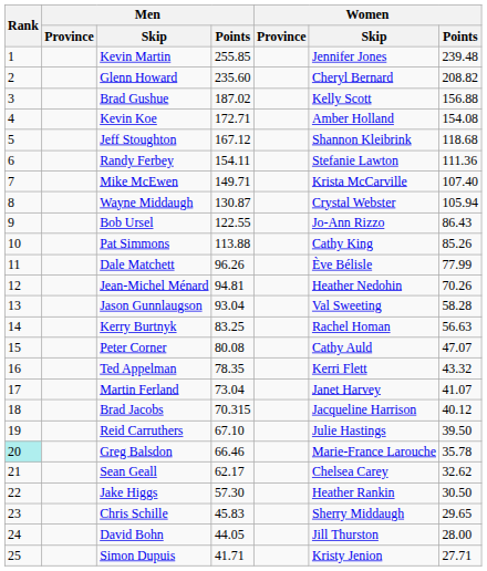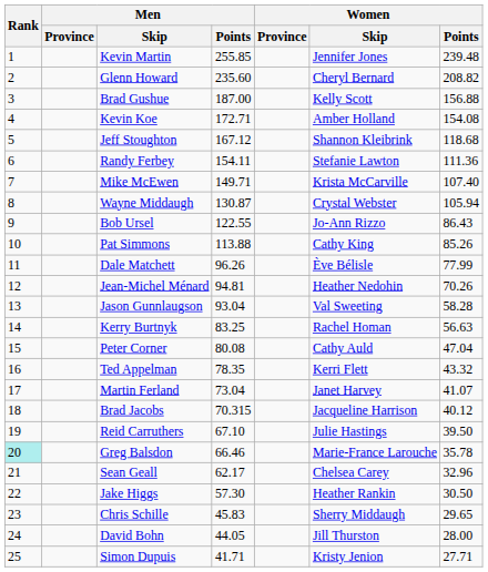 <table class="wikitable">
 <tr>
 <th rowspan="2">Rank</th>
 <th colspan="3">Men</th>
 <th colspan="3">Women</th>
 </tr>
 <tr>
 <th>Province</th>
 <th>Skip</th>
 <th>Points</th>
 <th>Province</th>
 <th>Skip</th>
 <th>Points</th>
 </tr>
 <tr>
 <td>1</td>
 <td></td>
 <td><a href='#'>Kevin Martin</a></td>
 <td>255.85</td>
 <td></td>
 <td><a href='#'>Jennifer Jones</a></td>
 <td>239.48</td>
 </tr>
 <tr>
 <td>2</td>
 <td></td>
 <td><a href='#'>Glenn Howard</a></td>
 <td>235.60</td>
 <td></td>
 <td><a href='#'>Cheryl Bernard</a></td>
 <td>208.82</td>
 </tr>
 <tr>
 <td>3</td>
 <td></td>
 <td><a href='#'>Brad Gushue</a></td>
-<td>187.02</td>
+<td>187.00</td>
 <td></td>
 <td><a href='#'>Kelly Scott</a></td>
 <td>156.88</td>
 </tr>
 <tr>
 <td>4</td>
 <td></td>
 <td><a href='#'>Kevin Koe</a></td>
 <td>172.71</td>
 <td></td>
 <td><a href='#'>Amber Holland</a></td>
 <td>154.08</td>
 </tr>
 <tr>
 <td>5</td>
 <td></td>
 <td><a href='#'>Jeff Stoughton</a></td>
 <td>167.12</td>
 <td></td>
 <td><a href='#'>Shannon Kleibrink</a></td>
 <td>118.68</td>
 </tr>
 <tr>
 <td>6</td>
 <td></td>
 <td><a href='#'>Randy Ferbey</a></td>
 <td>154.11</td>
 <td></td>
 <td><a href='#'>Stefanie Lawton</a></td>
 <td>111.36</td>
 </tr>
 <tr>
 <td>7</td>
 <td></td>
 <td><a href='#'>Mike McEwen</a></td>
 <td>149.71</td>
 <td></td>
 <td><a href='#'>Krista McCarville</a></td>
 <td>107.40</td>
 </tr>
 <tr>
 <td>8</td>
 <td></td>
 <td><a href='#'>Wayne Middaugh</a></td>
 <td>130.87</td>
 <td></td>
 <td><a href='#'>Crystal Webster</a></td>
 <td>105.94</td>
 </tr>
 <tr>
 <td>9</td>
 <td></td>
 <td><a href='#'>Bob Ursel</a></td>
 <td>122.55</td>
 <td></td>
 <td><a href='#'>Jo-Ann Rizzo</a></td>
 <td>86.43</td>
 </tr>
 <tr>
 <td>10</td>
 <td></td>
 <td><a href='#'>Pat Simmons</a></td>
 <td>113.88</td>
 <td></td>
 <td><a href='#'>Cathy King</a></td>
 <td>85.26</td>
 </tr>
 <tr>
 <td>11</td>
 <td></td>
 <td><a href='#'>Dale Matchett</a></td>
 <td>96.26</td>
 <td></td>
 <td><a href='#'>Ève Bélisle</a></td>
 <td>77.99</td>
 </tr>
 <tr>
 <td>12</td>
 <td></td>
 <td><a href='#'>Jean-Michel Ménard</a></td>
 <td>94.81</td>
 <td></td>
 <td><a href='#'>Heather Nedohin</a></td>
 <td>70.26</td>
 </tr>
 <tr>
 <td>13</td>
 <td></td>
 <td><a href='#'>Jason Gunnlaugson</a></td>
 <td>93.04</td>
 <td></td>
 <td><a href='#'>Val Sweeting</a></td>
 <td>58.28</td>
 </tr>
 <tr>
 <td>14</td>
 <td></td>
 <td><a href='#'>Kerry Burtnyk</a></td>
 <td>83.25</td>
 <td></td>
 <td><a href='#'>Rachel Homan</a></td>
 <td>56.63</td>
 </tr>
 <tr>
 <td>15</td>
 <td></td>
 <td><a href='#'>Peter Corner</a></td>
 <td>80.08</td>
 <td></td>
 <td><a href='#'>Cathy Auld</a></td>
-<td>47.07</td>
+<td>47.04</td>
 </tr>
 <tr>
 <td>16</td>
 <td></td>
 <td><a href='#'>Ted Appelman</a></td>
 <td>78.35</td>
 <td></td>
 <td><a href='#'>Kerri Flett</a></td>
 <td>43.32</td>
 </tr>
 <tr>
 <td>17</td>
 <td></td>
 <td><a href='#'>Martin Ferland</a></td>
 <td>73.04</td>
 <td></td>
 <td><a href='#'>Janet Harvey</a></td>
 <td>41.07</td>
 </tr>
 <tr>
 <td>18</td>
 <td></td>
 <td><a href='#'>Brad Jacobs</a></td>
 <td>70.315</td>
 <td></td>
 <td><a href='#'>Jacqueline Harrison</a></td>
 <td>40.12</td>
 </tr>
 <tr>
 <td>19</td>
 <td></td>
 <td><a href='#'>Reid Carruthers</a></td>
 <td>67.10</td>
 <td></td>
 <td><a href='#'>Julie Hastings</a></td>
 <td>39.50</td>
 </tr>
 <tr>
 <td style="background: paleturquoise;">20</td>
 <td></td>
 <td><a href='#'>Greg Balsdon</a></td>
 <td>66.46</td>
 <td></td>
 <td><a href='#'>Marie-France Larouche</a></td>
 <td>35.78</td>
 </tr>
 <tr>
 <td>21</td>
 <td></td>
 <td><a href='#'>Sean Geall</a></td>
 <td>62.17</td>
 <td></td>
 <td><a href='#'>Chelsea Carey</a></td>
-<td>32.62</td>
+<td>32.96</td>
 </tr>
 <tr>
 <td>22</td>
 <td></td>
 <td><a href='#'>Jake Higgs</a></td>
 <td>57.30</td>
 <td></td>
 <td><a href='#'>Heather Rankin</a></td>
 <td>30.50</td>
 </tr>
 <tr>
 <td>23</td>
 <td></td>
 <td><a href='#'>Chris Schille</a></td>
 <td>45.83</td>
 <td></td>
 <td><a href='#'>Sherry Middaugh</a></td>
 <td>29.65</td>
 </tr>
 <tr>
 <td>24</td>
 <td></td>
 <td><a href='#'>David Bohn</a></td>
 <td>44.05</td>
 <td></td>
 <td><a href='#'>Jill Thurston</a></td>
 <td>28.00</td>
 </tr>
 <tr>
 <td>25</td>
 <td></td>
 <td><a href='#'>Simon Dupuis</a></td>
 <td>41.71</td>
 <td></td>
 <td><a href='#'>Kristy Jenion</a></td>
 <td>27.71</td>
 </tr>
 </table>
